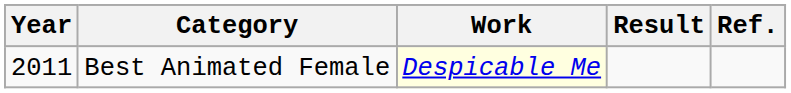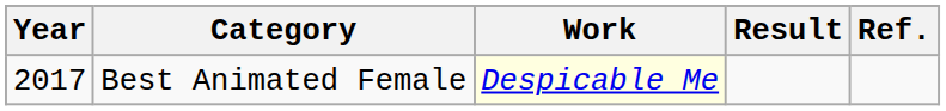 <table class="wikitable">
 <tr>
 <th>Year</th>
 <th>Category</th>
 <th>Work</th>
 <th>Result</th>
 <th>Ref.</th>
 </tr>
 <tr>
-<td>2011</td>
+<td>2017</td>
 <td>Best Animated Female</td>
 <td style="background: lightyellow;"><em><a href='#'>Despicable Me</a></em></td>
 <td></td>
 <td></td>
 </tr>
 </table>
